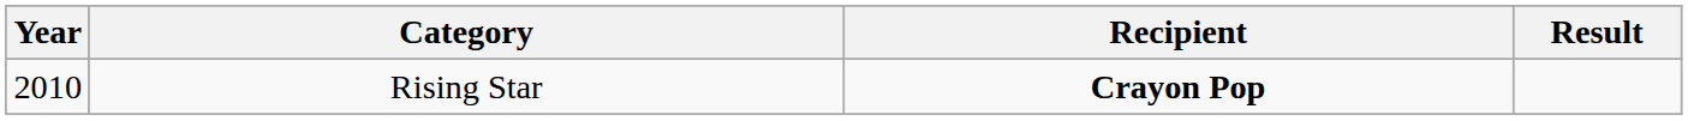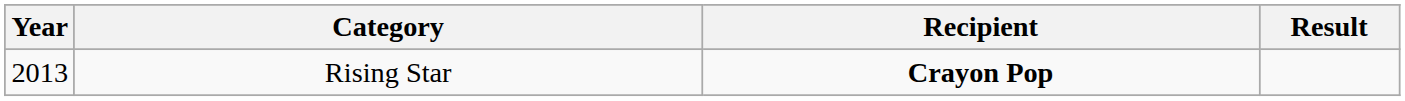 <table class="wikitable" style="text-align:center">
 <tr>
 <th width="5%">Year</th>
 <th width="45%">Category</th>
 <th width="40%">Recipient</th>
 <th width="10%">Result</th>
 </tr>
 <tr>
-<td>2010</td>
+<td>2013</td>
 <td>Rising Star</td>
 <td><strong>Crayon Pop</strong></td>
 <td></td>
 </tr>
 </table>
